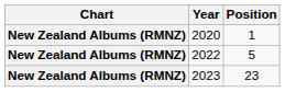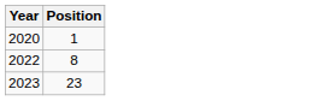 <table class="wikitable sortable plainrowheaders" style="text-align:center">
 <tr>
-<th scope="col">Chart</th>
 <th scope="col">Year</th>
 <th scope="col">Position</th>
 </tr>
 <tr>
-<th scope="row">New Zealand Albums (RMNZ)</th>
 <td>2020</td>
 <td>1</td>
 </tr>
 <tr>
-<th scope="row">New Zealand Albums (RMNZ)</th>
 <td>2022</td>
-<td>5</td>
+<td>8</td>
 </tr>
 <tr>
-<th scope="row">New Zealand Albums (RMNZ)</th>
 <td>2023</td>
 <td>23</td>
 </tr>
 </table>
